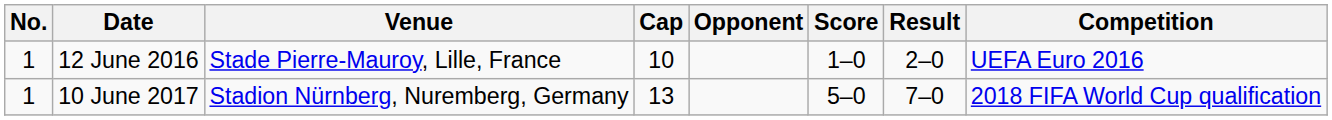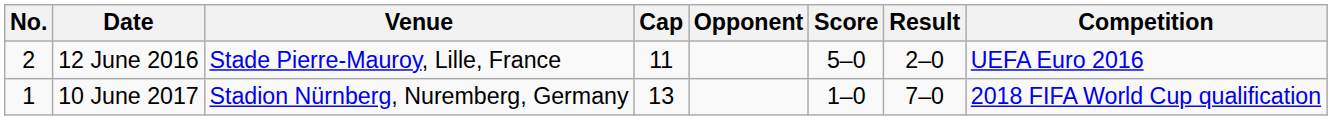 <table class="wikitable sortable">
 <tr>
 <th scope=col>No.</th>
 <th scope=col>Date</th>
 <th scope=col>Venue</th>
 <th scope=col>Cap</th>
 <th scope=col>Opponent</th>
 <th scope=col>Score</th>
 <th scope=col>Result</th>
 <th scope=col>Competition</th>
 </tr>
 <tr>
-<td align=center>1</td>
+<td align=center>2</td>
 <td>12 June 2016</td>
 <td><a href='#'>Stade Pierre-Mauroy</a>, Lille, France</td>
-<td align=center>10</td>
+<td align=center>11</td>
 <td></td>
-<td align=center>1–0</td>
+<td align=center>5–0</td>
 <td align=center>2–0</td>
 <td><a href='#'>UEFA Euro 2016</a></td>
 </tr>
 <tr>
 <td align=center>1</td>
 <td>10 June 2017</td>
 <td><a href='#'>Stadion Nürnberg</a>, Nuremberg, Germany</td>
 <td align=center>13</td>
 <td></td>
-<td align=center>5–0</td>
+<td align=center>1–0</td>
 <td align=center>7–0</td>
 <td><a href='#'>2018 FIFA World Cup qualification</a></td>
 </tr>
 </table>
